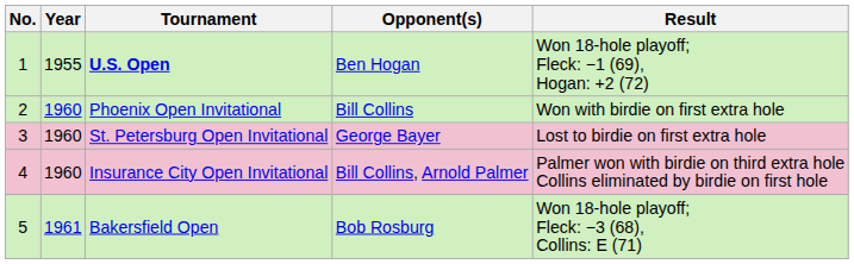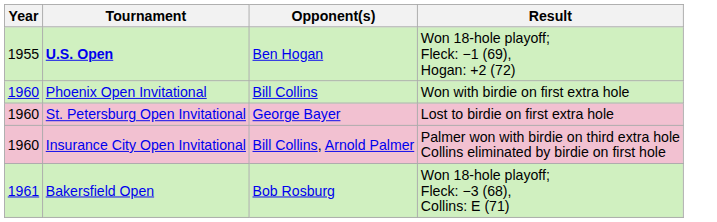 <table class="wikitable" style="font-size:95%;">
 <tr>
-<th>No.</th>
 <th>Year</th>
 <th>Tournament</th>
 <th>Opponent(s)</th>
 <th>Result</th>
 </tr>
 <tr style="background:#D0F0C0;">
-<td align=center>1</td>
 <td>1955</td>
 <td><strong><a href='#'>U.S. Open</a></strong></td>
 <td> <a href='#'>Ben Hogan</a></td>
 <td>Won 18-hole playoff;<br>Fleck: −1 (69),<br>Hogan: +2 (72)</td>
 </tr>
 <tr style="background:#D0F0C0;">
-<td align=center>2</td>
 <td><a href='#'>1960</a></td>
 <td><a href='#'>Phoenix Open Invitational</a></td>
 <td> <a href='#'>Bill Collins</a></td>
 <td>Won with birdie on first extra hole</td>
 </tr>
 <tr style="background:#F2C1D1;">
-<td align=center>3</td>
 <td>1960</td>
 <td><a href='#'>St. Petersburg Open Invitational</a></td>
 <td> <a href='#'>George Bayer</a></td>
 <td>Lost to birdie on first extra hole</td>
 </tr>
 <tr style="background:#F2C1D1;">
-<td align=center>4</td>
 <td>1960</td>
 <td><a href='#'>Insurance City Open Invitational</a></td>
 <td> <a href='#'>Bill Collins</a>,  <a href='#'>Arnold Palmer</a></td>
 <td>Palmer won with birdie on third extra hole<br>Collins eliminated by birdie on first hole</td>
 </tr>
 <tr style="background:#D0F0C0;">
-<td align=center>5</td>
 <td><a href='#'>1961</a></td>
 <td><a href='#'>Bakersfield Open</a></td>
 <td> <a href='#'>Bob Rosburg</a></td>
 <td>Won 18-hole playoff;<br>Fleck: −3 (68),<br>Collins: E (71)</td>
 </tr>
 </table>
